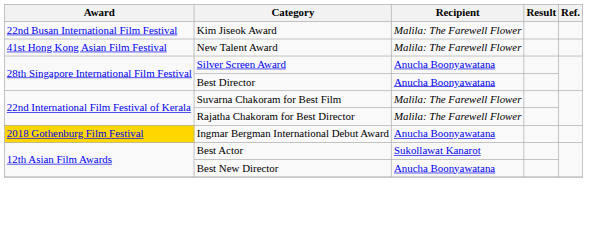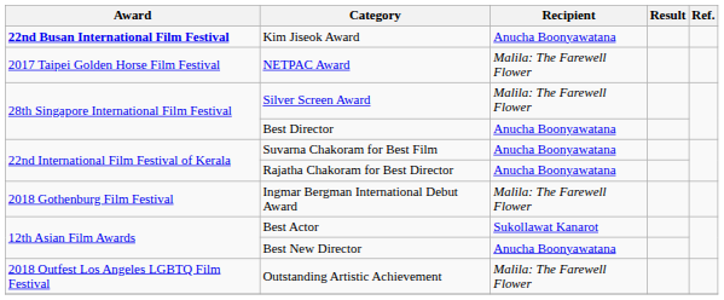 <table class="wikitable">
 <tr>
 <th>Award</th>
 <th>Category</th>
 <th>Recipient</th>
 <th>Result</th>
 <th>Ref.</th>
 </tr>
 <tr>
-<td rowspan=1><a href='#'>22nd Busan International Film Festival</a></td>
+<td rowspan=1><strong><a href='#'>22nd Busan International Film Festival</a></strong></td>
 <td>Kim Jiseok Award</td>
-<td><em>Malila: The Farewell Flower</em></td>
+<td><a href='#'>Anucha Boonyawatana</a></td>
 <td></td>
 <td></td>
 </tr>
 <tr>
-<td rowspan=1><a href='#'>41st Hong Kong Asian Film Festival</a></td>
-<td>New Talent Award</td>
+<td rowspan=1><a href='#'>2017 Taipei Golden Horse Film Festival</a></td>
+<td><a href='#'>NETPAC Award</a></td>
 <td><em>Malila: The Farewell Flower</em></td>
 <td></td>
 <td></td>
 </tr>
 <tr>
 <td rowspan=2><a href='#'>28th Singapore International Film Festival</a></td>
 <td><a href='#'>Silver Screen Award</a></td>
-<td><a href='#'>Anucha Boonyawatana</a></td>
+<td><em>Malila: The Farewell Flower</em></td>
 <td></td>
 <td rowspan=2></td>
 </tr>
 <tr>
 <td>Best Director</td>
 <td><a href='#'>Anucha Boonyawatana</a></td>
 <td></td>
 </tr>
 <tr>
 <td rowspan=2><a href='#'>22nd International Film Festival of Kerala</a></td>
 <td>Suvarna Chakoram for Best Film</td>
-<td><em>Malila: The Farewell Flower</em></td>
+<td><a href='#'>Anucha Boonyawatana</a></td>
 <td></td>
 <td rowspan=2></td>
 </tr>
 <tr>
 <td>Rajatha Chakoram for Best Director</td>
-<td><em>Malila: The Farewell Flower</em></td>
+<td><a href='#'>Anucha Boonyawatana</a></td>
 <td></td>
 </tr>
 <tr>
-<td rowspan=1 style="background: gold;"><a href='#'>2018 Gothenburg Film Festival</a></td>
+<td rowspan=1><a href='#'>2018 Gothenburg Film Festival</a></td>
 <td>Ingmar Bergman International Debut Award</td>
-<td><a href='#'>Anucha Boonyawatana</a></td>
+<td><em>Malila: The Farewell Flower</em></td>
 <td></td>
 <td></td>
 </tr>
 <tr>
 <td rowspan=2><a href='#'>12th Asian Film Awards</a></td>
 <td>Best Actor</td>
 <td><a href='#'>Sukollawat Kanarot</a></td>
 <td></td>
 <td rowspan=2></td>
 </tr>
 <tr>
 <td>Best New Director</td>
 <td><a href='#'>Anucha Boonyawatana</a></td>
 <td></td>
 </tr>
 <tr>
+<td rowspan=1><a href='#'>2018 Outfest Los Angeles LGBTQ Film Festival</a></td>
+<td>Outstanding Artistic Achievement</td>
+<td><em>Malila: The Farewell Flower</em></td>
+<td></td>
+<td></td>
+</tr>
+<tr>
 </tr>
 </table>
